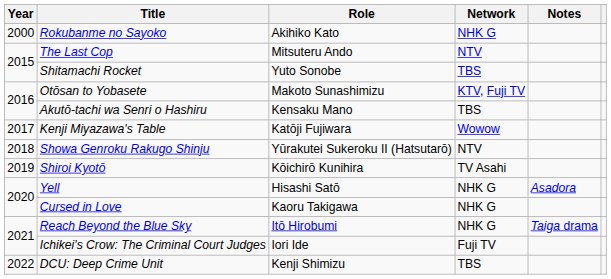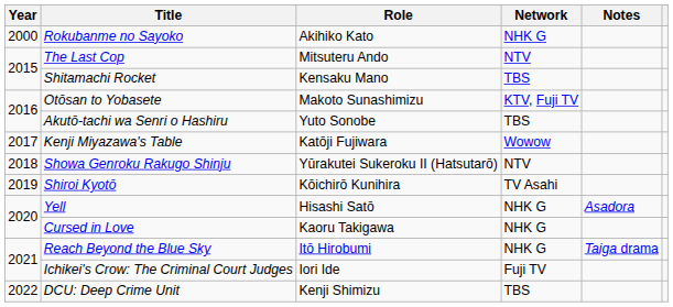 <table class="wikitable">
 <tr>
 <th>Year</th>
 <th>Title</th>
 <th>Role</th>
 <th>Network</th>
 <th>Notes</th>
 <th></th>
 </tr>
 <tr>
 <td>2000</td>
 <td><em><a href='#'>Rokubanme no Sayoko</a></em></td>
 <td>Akihiko Kato</td>
 <td><a href='#'>NHK G</a></td>
 <td></td>
 <td></td>
 </tr>
 <tr>
 <td rowspan="2">2015</td>
 <td><em><a href='#'>The Last Cop</a></em></td>
 <td>Mitsuteru Ando</td>
 <td><a href='#'>NTV</a></td>
 <td></td>
 <td></td>
 </tr>
 <tr>
 <td><em>Shitamachi Rocket</em></td>
-<td>Yuto Sonobe</td>
+<td>Kensaku Mano</td>
 <td><a href='#'>TBS</a></td>
 <td></td>
 <td></td>
 </tr>
 <tr>
 <td rowspan="2">2016</td>
 <td><em>Otōsan to Yobasete</em></td>
 <td>Makoto Sunashimizu</td>
 <td><a href='#'>KTV</a>, <a href='#'>Fuji TV</a></td>
 <td></td>
 <td></td>
 </tr>
 <tr>
 <td><em>Akutō-tachi wa Senri o Hashiru</em></td>
-<td>Kensaku Mano</td>
+<td>Yuto Sonobe</td>
 <td>TBS</td>
 <td></td>
 <td></td>
 </tr>
 <tr>
 <td rowspan="1">2017</td>
 <td><em>Kenji Miyazawa's Table</em></td>
 <td>Katōji Fujiwara</td>
 <td><a href='#'>Wowow</a></td>
 <td></td>
 <td></td>
 </tr>
 <tr>
 <td>2018</td>
 <td><em><a href='#'>Showa Genroku Rakugo Shinju</a></em></td>
 <td>Yūrakutei Sukeroku II (Hatsutarō)</td>
 <td>NTV</td>
 <td></td>
 <td></td>
 </tr>
 <tr>
 <td>2019</td>
 <td><em><a href='#'>Shiroi Kyotō</a></em></td>
 <td>Kōichirō Kunihira</td>
 <td>TV Asahi</td>
 <td></td>
 <td></td>
 </tr>
 <tr>
 <td rowspan ="2">2020</td>
 <td><em><a href='#'>Yell</a></em></td>
 <td>Hisashi Satō</td>
 <td>NHK G</td>
 <td><em><a href='#'>Asadora</a></em></td>
 <td></td>
 </tr>
 <tr>
 <td><em><a href='#'>Cursed in Love</a></em></td>
 <td>Kaoru Takigawa</td>
 <td>NHK G</td>
 <td></td>
 <td></td>
 </tr>
 <tr>
 <td rowspan ="2">2021</td>
 <td><em><a href='#'>Reach Beyond the Blue Sky</a></em></td>
 <td><a href='#'>Itō Hirobumi</a></td>
 <td>NHK G</td>
 <td><a href='#'><em>Taiga</em> drama</a></td>
 <td></td>
 </tr>
 <tr>
 <td><em>Ichikei's Crow: The Criminal Court Judges</em></td>
 <td>Iori Ide</td>
 <td>Fuji TV</td>
 <td></td>
 <td></td>
 </tr>
 <tr>
 <td>2022</td>
 <td><em>DCU: Deep Crime Unit</em></td>
 <td>Kenji Shimizu</td>
 <td>TBS</td>
 <td></td>
 <td></td>
 </tr>
 </table>
